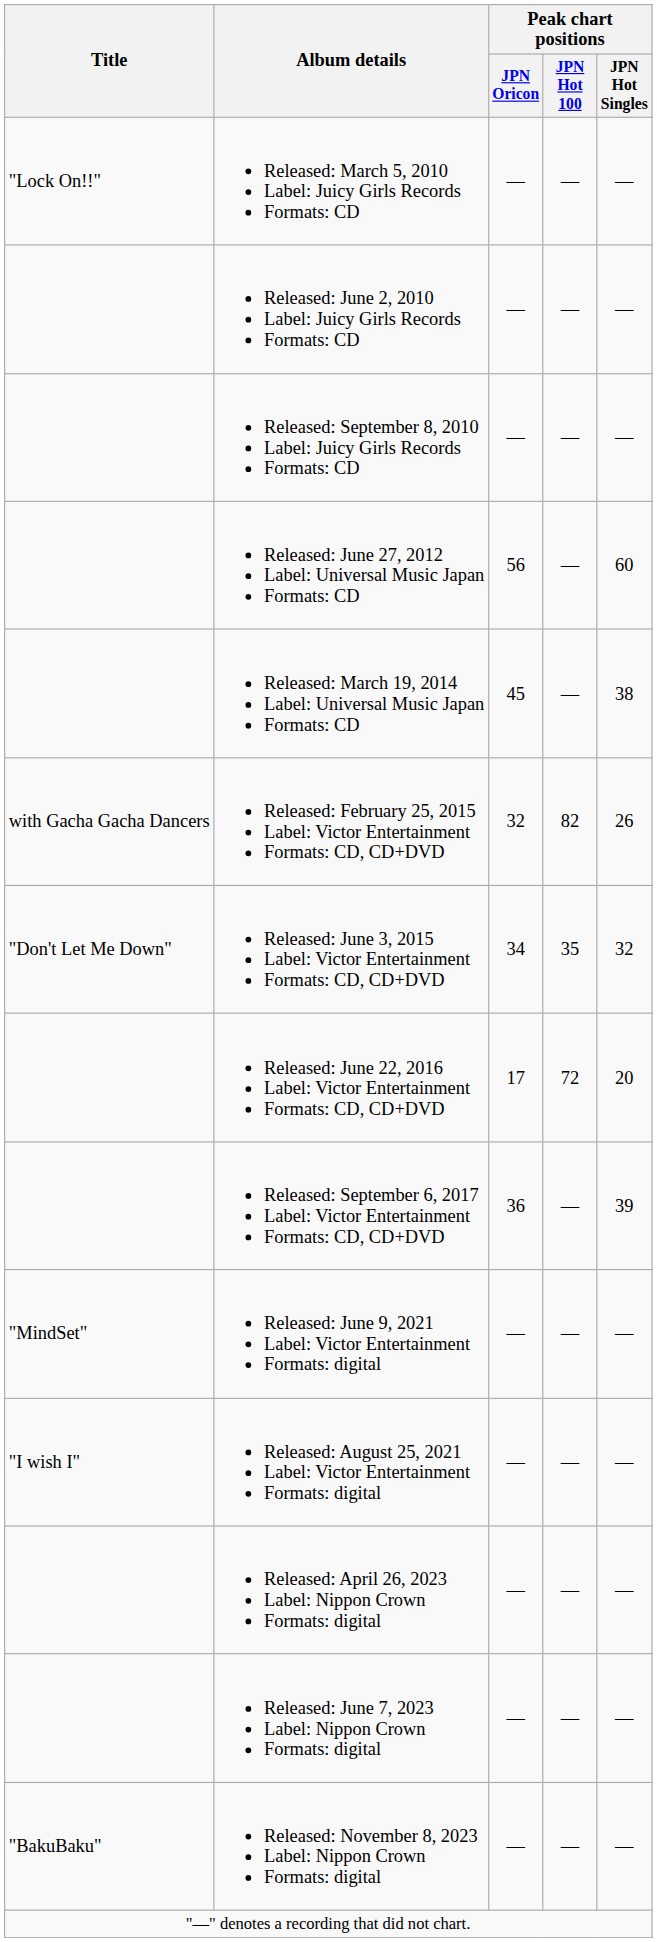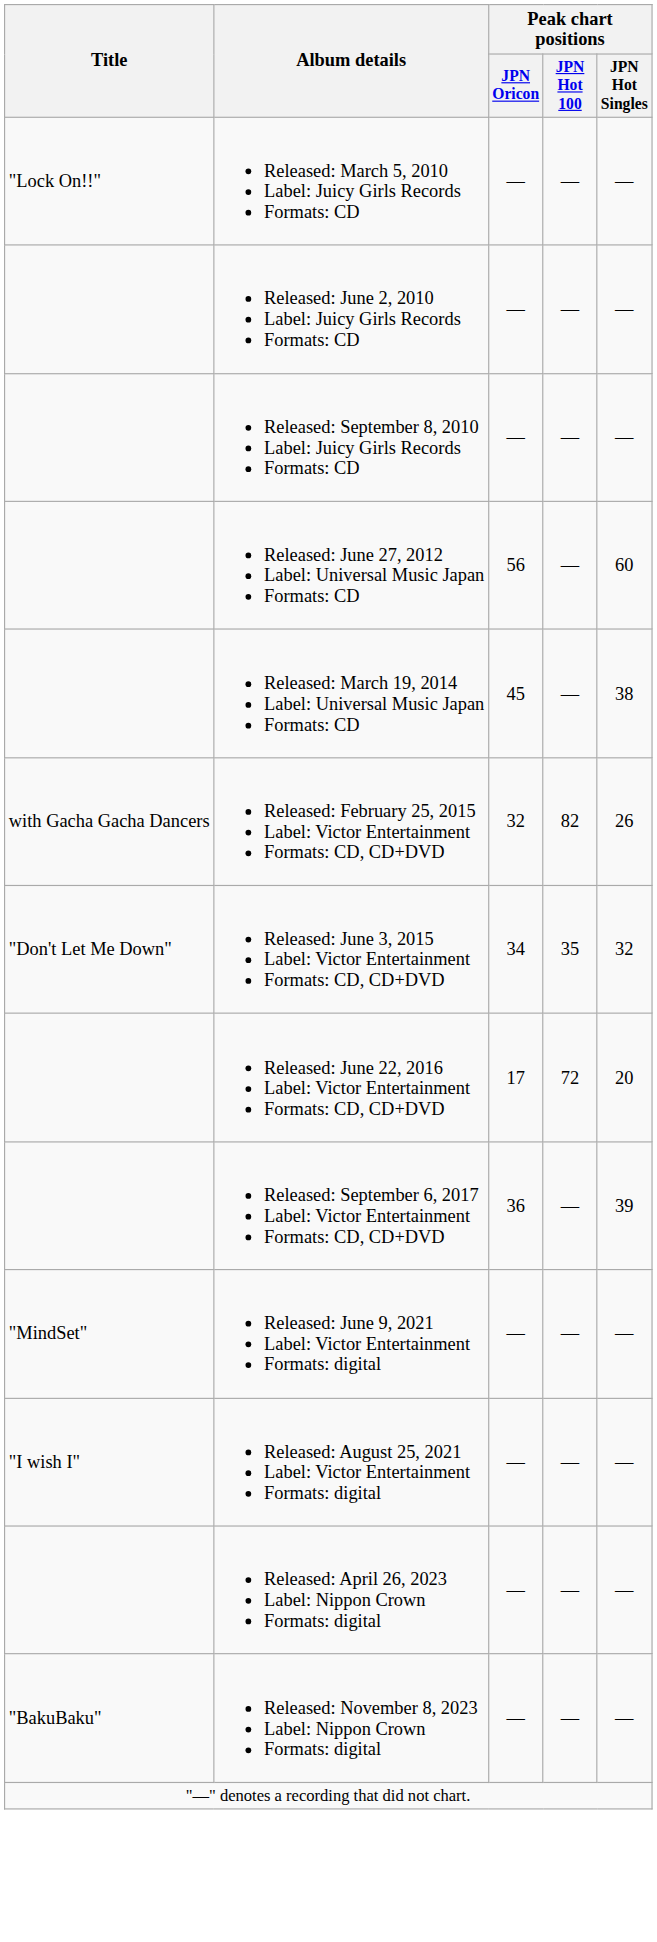 <table class="wikitable">
 <tr>
 <th rowspan="2">Title</th>
 <th rowspan="2">Album details</th>
 <th colspan="3">Peak chart positions</th>
 </tr>
 <tr>
 <th style="width:3em;font-size:85%;"><a href='#'>JPN<wbr>Oricon</a><wbr></th>
 <th style="width:3em;font-size:85%;"><a href='#'>JPN<wbr>Hot<wbr>100</a><wbr></th>
 <th style="width:3em;font-size:85%;">JPN<wbr>Hot<wbr>Singles<wbr></th>
 </tr>
 <tr>
 <td>"Lock On!!"</td>
 <td><br><ul><li>Released: March 5, 2010</li><li>Label: Juicy Girls Records</li><li>Formats: CD</li></ul></td>
 <td align="center">—</td>
 <td align="center">—</td>
 <td align="center">—</td>
 </tr>
 <tr>
 <td></td>
 <td><br><ul><li>Released: June 2, 2010</li><li>Label: Juicy Girls Records</li><li>Formats: CD</li></ul></td>
 <td align="center">—</td>
 <td align="center">—</td>
 <td align="center">—</td>
 </tr>
 <tr>
 <td></td>
 <td><br><ul><li>Released: September 8, 2010</li><li>Label: Juicy Girls Records</li><li>Formats: CD</li></ul></td>
 <td align="center">—</td>
 <td align="center">—</td>
 <td align="center">—</td>
 </tr>
 <tr>
 <td></td>
 <td><br><ul><li>Released: June 27, 2012</li><li>Label: Universal Music Japan</li><li>Formats: CD</li></ul></td>
 <td align="center">56</td>
 <td align="center">—</td>
 <td align="center">60</td>
 </tr>
 <tr>
 <td></td>
 <td><br><ul><li>Released: March 19, 2014</li><li>Label: Universal Music Japan</li><li>Formats: CD</li></ul></td>
 <td align="center">45</td>
 <td align="center">—</td>
 <td align="center">38</td>
 </tr>
 <tr>
 <td> with Gacha Gacha Dancers</td>
 <td><br><ul><li>Released: February 25, 2015</li><li>Label: Victor Entertainment</li><li>Formats: CD, CD+DVD</li></ul></td>
 <td align="center">32</td>
 <td align="center">82</td>
 <td align="center">26</td>
 </tr>
 <tr>
 <td>"Don't Let Me Down"</td>
 <td><br><ul><li>Released: June 3, 2015</li><li>Label: Victor Entertainment</li><li>Formats: CD, CD+DVD</li></ul></td>
 <td align="center">34</td>
 <td align="center">35</td>
 <td align="center">32</td>
 </tr>
 <tr>
 <td></td>
 <td><br><ul><li>Released: June 22, 2016</li><li>Label: Victor Entertainment</li><li>Formats: CD, CD+DVD</li></ul></td>
 <td align="center">17</td>
 <td align="center">72</td>
 <td align="center">20</td>
 </tr>
 <tr>
 <td></td>
 <td><br><ul><li>Released: September 6, 2017</li><li>Label: Victor Entertainment</li><li>Formats: CD, CD+DVD</li></ul></td>
 <td align="center">36</td>
 <td align="center">—</td>
 <td align="center">39</td>
 </tr>
 <tr>
 <td>"MindSet"</td>
 <td><br><ul><li>Released: June 9, 2021</li><li>Label: Victor Entertainment</li><li>Formats: digital</li></ul></td>
 <td align="center">—</td>
 <td align="center">—</td>
 <td align="center">—</td>
 </tr>
 <tr>
 <td>"I wish I"</td>
 <td><br><ul><li>Released: August 25, 2021</li><li>Label: Victor Entertainment</li><li>Formats: digital</li></ul></td>
 <td align="center">—</td>
 <td align="center">—</td>
 <td align="center">—</td>
 </tr>
 <tr>
 <td></td>
 <td><br><ul><li>Released: April 26, 2023</li><li>Label: Nippon Crown</li><li>Formats: digital</li></ul></td>
 <td align="center">—</td>
 <td align="center">—</td>
 <td align="center">—</td>
 </tr>
 <tr>
-<td></td>
-<td><br><ul><li>Released: June 7, 2023</li><li>Label: Nippon Crown</li><li>Formats: digital</li></ul></td>
-<td align="center">—</td>
-<td align="center">—</td>
-<td align="center">—</td>
-</tr>
-<tr>
 <td>"BakuBaku"</td>
 <td><br><ul><li>Released: November 8, 2023</li><li>Label: Nippon Crown</li><li>Formats: digital</li></ul></td>
 <td align="center">—</td>
 <td align="center">—</td>
 <td align="center">—</td>
 </tr>
 <tr>
 <td align="center" colspan="5" style="font-size:90%">"—" denotes a recording that did not chart.</td>
 </tr>
 </table>
